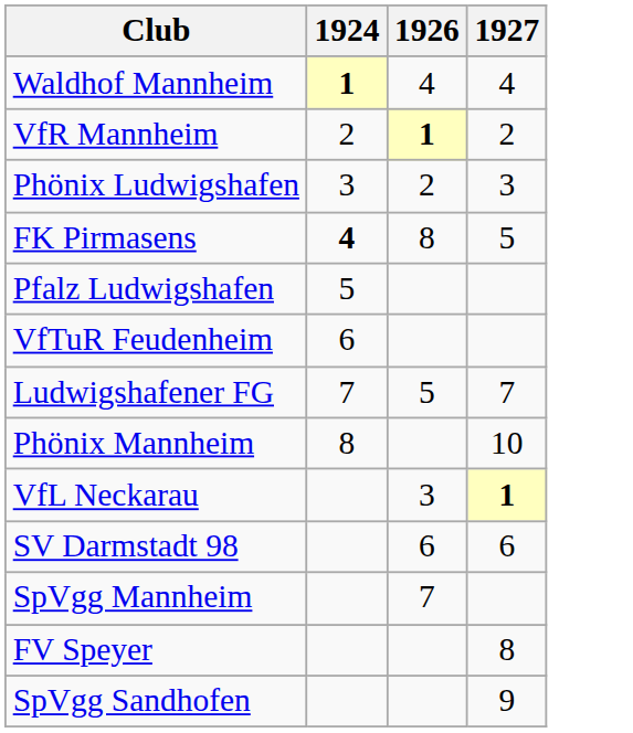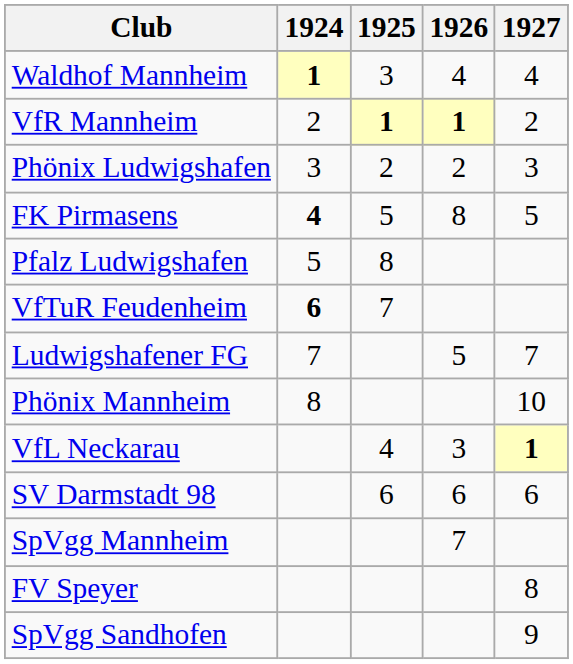 <table class="wikitable">
 <tr>
 <th>Club</th>
 <th>1924</th>
+<th>1925</th>
 <th>1926</th>
 <th>1927</th>
 </tr>
 <tr align="center">
 <td align="left"><a href='#'>Waldhof Mannheim</a></td>
 <td style="background:#ffffbf"><strong>1</strong></td>
+<td>3</td>
 <td>4</td>
 <td>4</td>
 </tr>
 <tr align="center">
 <td align="left"><a href='#'>VfR Mannheim</a></td>
 <td>2</td>
 <td style="background:#ffffbf"><strong>1</strong></td>
+<td style="background:#ffffbf"><strong>1</strong></td>
 <td>2</td>
 </tr>
 <tr align="center">
 <td align="left"><a href='#'>Phönix Ludwigshafen</a></td>
 <td>3</td>
 <td>2</td>
+<td>2</td>
 <td>3</td>
 </tr>
 <tr align="center">
 <td align="left"><a href='#'>FK Pirmasens</a></td>
 <td><strong>4</strong></td>
+<td>5</td>
 <td>8</td>
 <td>5</td>
 </tr>
 <tr align="center">
 <td align="left"><a href='#'>Pfalz Ludwigshafen</a></td>
 <td>5</td>
+<td>8</td>
 <td></td>
 <td></td>
 </tr>
 <tr align="center">
 <td align="left"><a href='#'>VfTuR Feudenheim</a></td>
-<td>6</td>
+<td><strong>6</strong></td>
+<td>7</td>
 <td></td>
 <td></td>
 </tr>
 <tr align="center">
 <td align="left"><a href='#'>Ludwigshafener FG</a></td>
 <td>7</td>
+<td></td>
 <td>5</td>
 <td>7</td>
 </tr>
 <tr align="center">
 <td align="left"><a href='#'>Phönix Mannheim</a></td>
 <td>8</td>
 <td></td>
+<td></td>
 <td>10</td>
 </tr>
 <tr align="center">
 <td align="left"><a href='#'>VfL Neckarau</a></td>
 <td></td>
+<td>4</td>
 <td>3</td>
 <td style="background:#ffffbf"><strong>1</strong></td>
 </tr>
 <tr align="center">
 <td align="left"><a href='#'>SV Darmstadt 98</a></td>
 <td></td>
 <td>6</td>
 <td>6</td>
+<td>6</td>
 </tr>
 <tr align="center">
 <td align="left"><a href='#'>SpVgg Mannheim</a></td>
+<td></td>
 <td></td>
 <td>7</td>
 <td></td>
 </tr>
 <tr align="center">
 <td align="left"><a href='#'>FV Speyer</a></td>
 <td></td>
 <td></td>
+<td></td>
 <td>8</td>
 </tr>
 <tr align="center">
 <td align="left"><a href='#'>SpVgg Sandhofen</a></td>
 <td></td>
 <td></td>
+<td></td>
 <td>9</td>
 </tr>
 </table>
